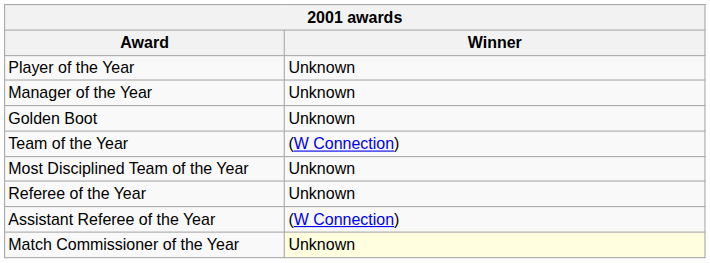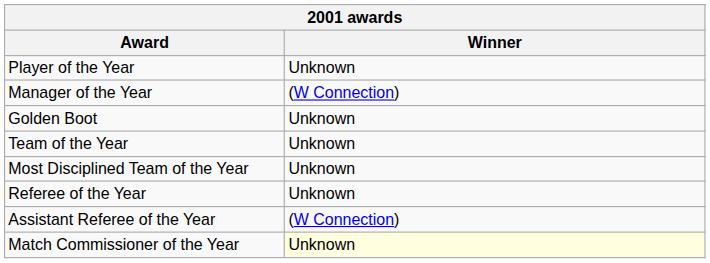 <table class="collapsible wikitable collapsed" width=50%; style="font-size:90%;">
 <tr>
 <th colspan="4">2001 awards</th>
 </tr>
 <tr>
 <th width=20%>Award</th>
 <th width=30%>Winner</th>
 </tr>
 <tr>
 <td>Player of the Year</td>
 <td>Unknown</td>
 </tr>
 <tr>
 <td>Manager of the Year</td>
-<td>Unknown</td>
+<td>  (<a href='#'>W Connection</a>)</td>
 </tr>
 <tr>
 <td>Golden Boot</td>
 <td>Unknown</td>
 </tr>
 <tr>
 <td>Team of the Year</td>
-<td>  (<a href='#'>W Connection</a>)</td>
+<td>Unknown</td>
 </tr>
 <tr>
 <td>Most Disciplined Team of the Year</td>
 <td>Unknown</td>
 </tr>
 <tr>
 <td>Referee of the Year</td>
 <td>Unknown</td>
 </tr>
 <tr>
 <td>Assistant Referee of the Year</td>
 <td>  (<a href='#'>W Connection</a>)</td>
 </tr>
 <tr>
 <td>Match Commissioner of the Year</td>
 <td style="background: lightyellow;">Unknown</td>
 </tr>
 </table>
